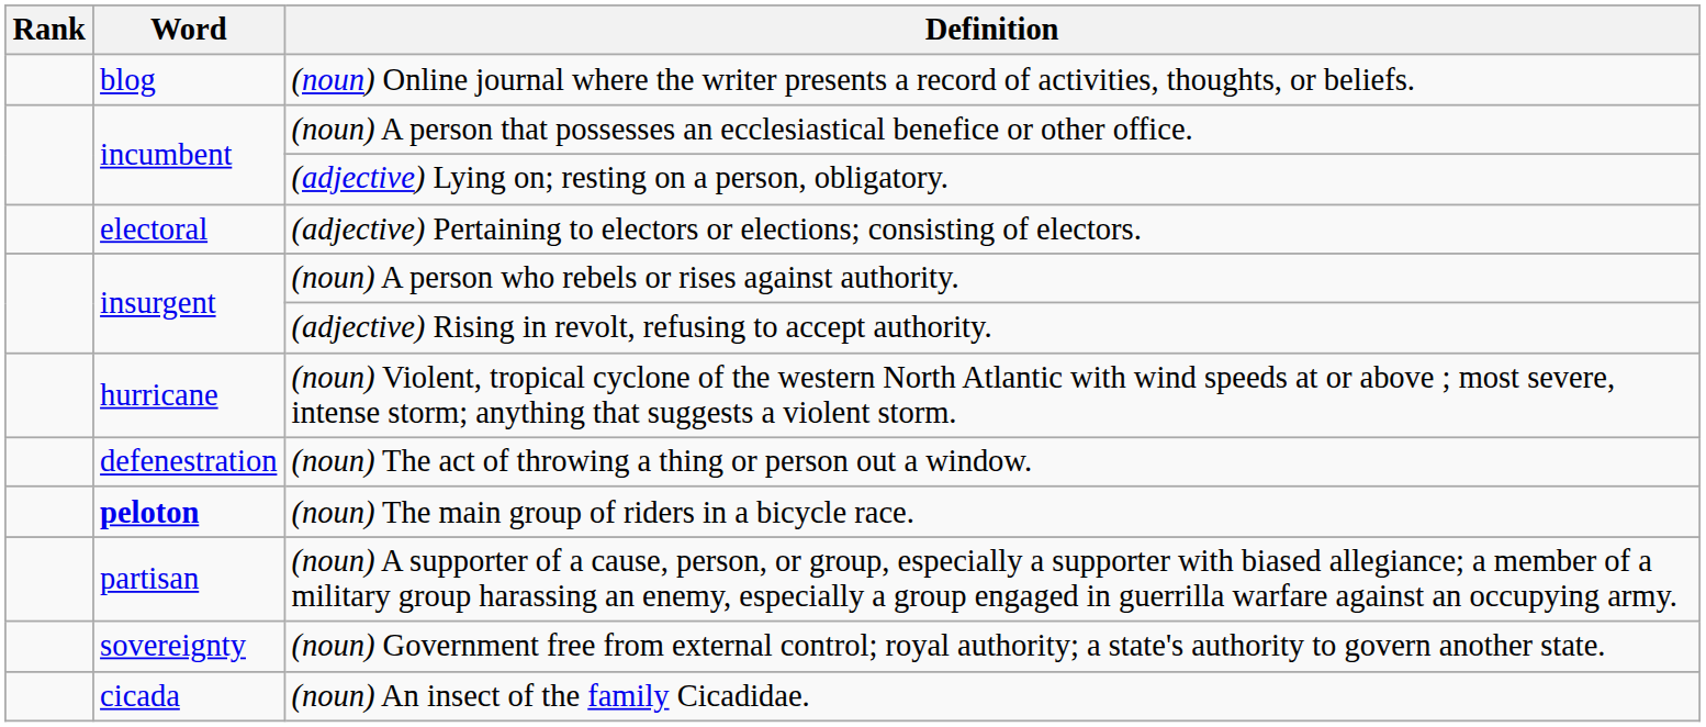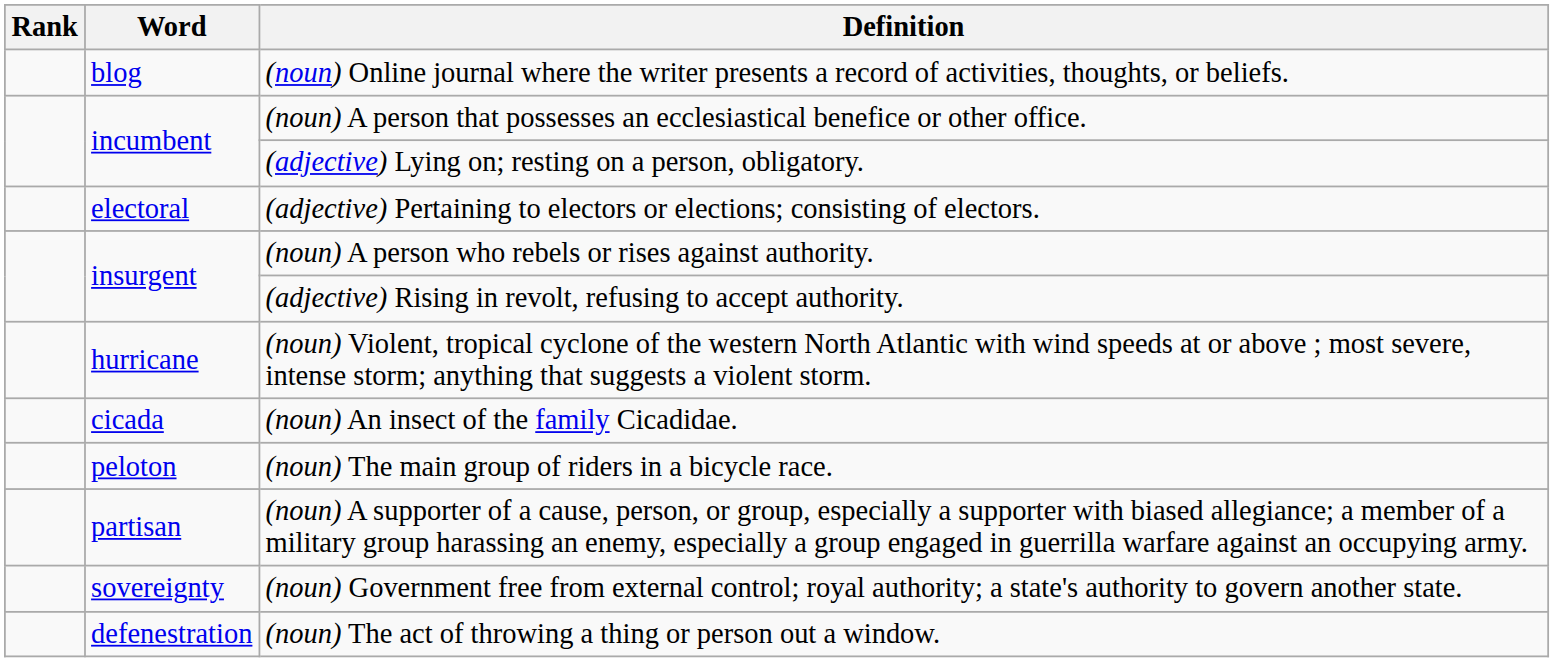 <table class="wikitable">
 <tr>
 <th>Rank</th>
 <th>Word</th>
 <th>Definition</th>
 </tr>
 <tr>
 <td></td>
 <td><a href='#'>blog</a></td>
 <td><em>(<a href='#'>noun</a>)</em> Online journal where the writer presents a record of activities, thoughts, or beliefs.</td>
 </tr>
 <tr>
 <td rowspan=2></td>
 <td rowspan=2><a href='#'>incumbent</a></td>
 <td><em>(noun)</em> A person that possesses an ecclesiastical benefice or other office.</td>
 </tr>
 <tr>
 <td><em>(<a href='#'>adjective</a>)</em> Lying on; resting on a person, obligatory.</td>
 </tr>
 <tr>
 <td></td>
 <td><a href='#'>electoral</a></td>
 <td><em>(adjective)</em> Pertaining to electors or elections; consisting of electors.</td>
 </tr>
 <tr>
 <td rowspan=2></td>
 <td rowspan=2><a href='#'>insurgent</a></td>
 <td><em>(noun)</em> A person who rebels or rises against authority.</td>
 </tr>
 <tr>
 <td><em>(adjective)</em> Rising in revolt, refusing to accept authority.</td>
 </tr>
 <tr>
 <td></td>
 <td><a href='#'>hurricane</a></td>
 <td><em>(noun)</em> Violent, tropical cyclone of the western North Atlantic with wind speeds at or above ; most severe, intense storm; anything that suggests a violent storm.</td>
 </tr>
 <tr>
 <td></td>
-<td><a href='#'>defenestration</a></td>
-<td><em>(noun)</em> The act of throwing a thing or person out a window.</td>
+<td><a href='#'>cicada</a></td>
+<td><em>(noun)</em> An insect of the <a href='#'>family</a> Cicadidae.</td>
 </tr>
 <tr>
 <td></td>
-<td><strong><a href='#'>peloton</a></strong></td>
+<td><a href='#'>peloton</a></td>
 <td><em>(noun)</em> The main group of riders in a bicycle race.</td>
 </tr>
 <tr>
 <td></td>
 <td><a href='#'>partisan</a></td>
 <td><em>(noun)</em> A supporter of a cause, person, or group, especially a supporter with biased allegiance; a member of a military group harassing an enemy, especially a group engaged in guerrilla warfare against an occupying army.</td>
 </tr>
 <tr>
 <td></td>
 <td><a href='#'>sovereignty</a></td>
 <td><em>(noun)</em> Government free from external control; royal authority; a state's authority to govern another state.</td>
 </tr>
 <tr>
 <td></td>
-<td><a href='#'>cicada</a></td>
-<td><em>(noun)</em> An insect of the <a href='#'>family</a> Cicadidae.</td>
+<td><a href='#'>defenestration</a></td>
+<td><em>(noun)</em> The act of throwing a thing or person out a window.</td>
 </tr>
 </table>
